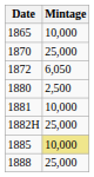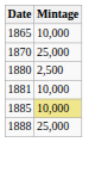 <table class="wikitable sortable">
 <tr>
 <th>Date</th>
 <th>Mintage</th>
 </tr>
 <tr>
 <td>1865</td>
 <td>10,000</td>
 </tr>
 <tr>
 <td>1870</td>
 <td>25,000</td>
 </tr>
 <tr>
-<td>1872</td>
-<td>6,050</td>
-</tr>
-<tr>
 <td>1880</td>
 <td>2,500</td>
 </tr>
 <tr>
 <td>1881</td>
 <td>10,000</td>
-</tr>
-<tr>
-<td>1882H</td>
-<td>25,000</td>
 </tr>
 <tr>
 <td>1885</td>
 <td style="background: khaki;">10,000</td>
 </tr>
 <tr>
 <td>1888</td>
 <td>25,000</td>
 </tr>
 </table>
